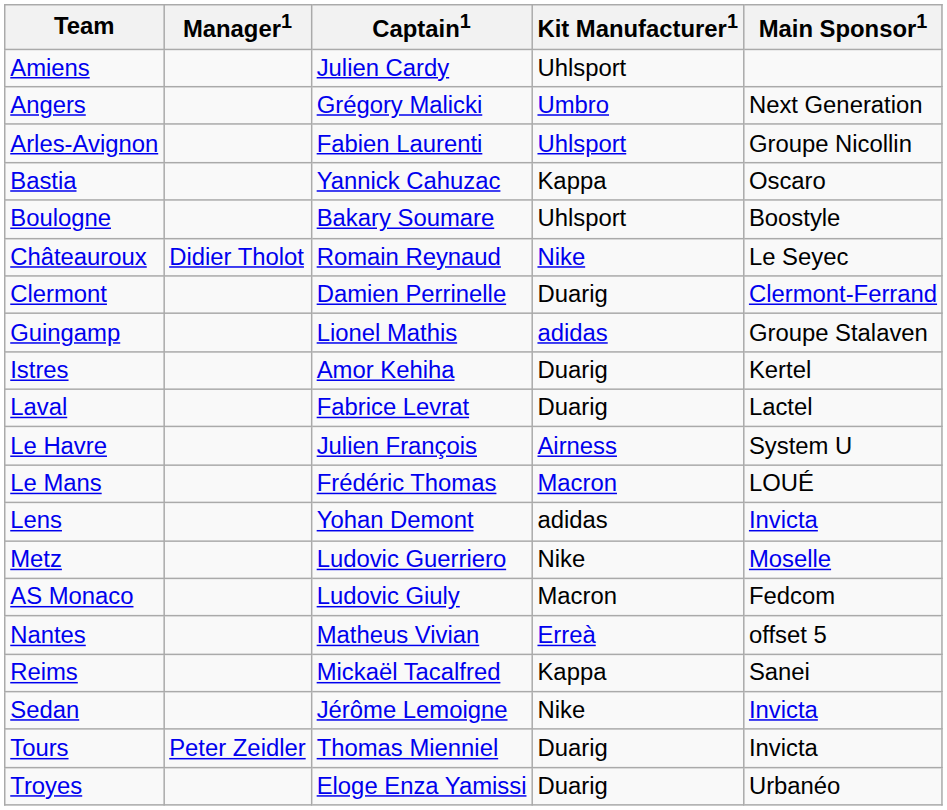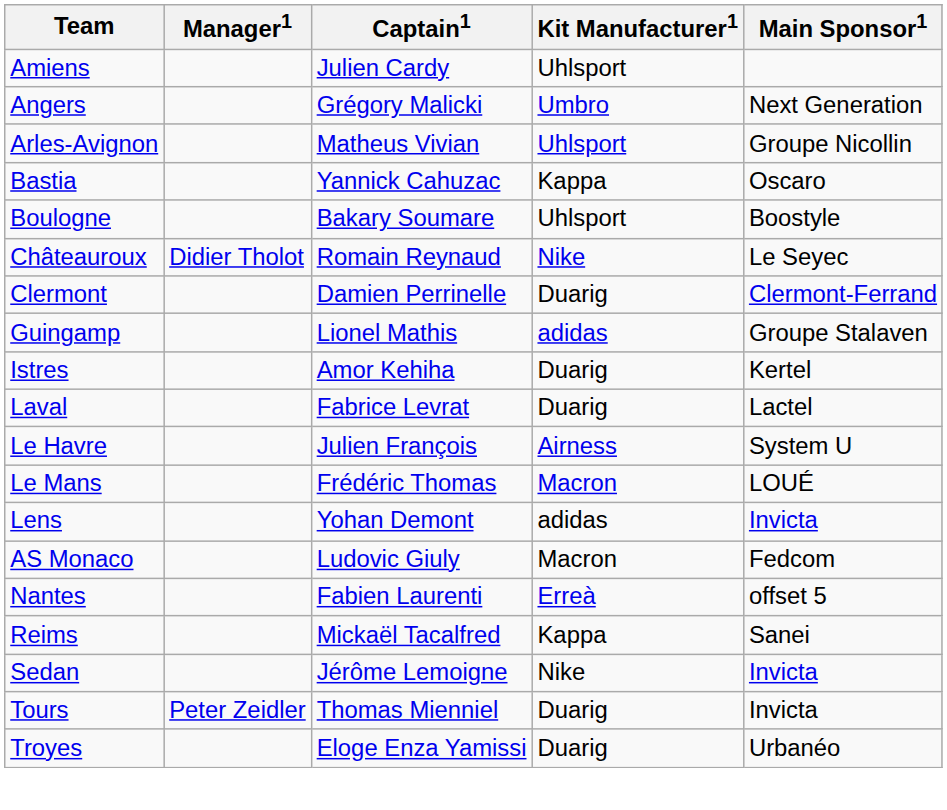 <table class="wikitable sortable" style="text-align: left;">
 <tr>
 <th>Team</th>
 <th>Manager<sup>1</sup></th>
 <th>Captain<sup>1</sup></th>
 <th>Kit Manufacturer<sup>1</sup></th>
 <th>Main Sponsor<sup>1</sup></th>
 </tr>
 <tr>
 <td><a href='#'>Amiens</a></td>
 <td> </td>
 <td> <a href='#'>Julien Cardy</a></td>
 <td>Uhlsport</td>
 <td></td>
 </tr>
 <tr>
 <td><a href='#'>Angers</a></td>
 <td> </td>
 <td> <a href='#'>Grégory Malicki</a></td>
 <td><a href='#'>Umbro</a></td>
 <td>Next Generation</td>
 </tr>
 <tr>
 <td><a href='#'>Arles-Avignon</a></td>
 <td> </td>
-<td> <a href='#'>Fabien Laurenti</a></td>
+<td> <a href='#'>Matheus Vivian</a></td>
 <td><a href='#'>Uhlsport</a></td>
 <td>Groupe Nicollin</td>
 </tr>
 <tr>
 <td><a href='#'>Bastia</a></td>
 <td> </td>
 <td> <a href='#'>Yannick Cahuzac</a></td>
 <td>Kappa</td>
 <td>Oscaro</td>
 </tr>
 <tr>
 <td><a href='#'>Boulogne</a></td>
 <td> </td>
 <td> <a href='#'>Bakary Soumare</a></td>
 <td>Uhlsport</td>
 <td>Boostyle</td>
 </tr>
 <tr>
 <td><a href='#'>Châteauroux</a></td>
 <td> <a href='#'>Didier Tholot</a></td>
 <td> <a href='#'>Romain Reynaud</a></td>
 <td><a href='#'>Nike</a></td>
 <td>Le Seyec</td>
 </tr>
 <tr>
 <td><a href='#'>Clermont</a></td>
 <td> </td>
 <td> <a href='#'>Damien Perrinelle</a></td>
 <td>Duarig</td>
 <td><a href='#'>Clermont-Ferrand</a></td>
 </tr>
 <tr>
 <td><a href='#'>Guingamp</a></td>
 <td> </td>
 <td> <a href='#'>Lionel Mathis</a></td>
 <td><a href='#'>adidas</a></td>
 <td>Groupe Stalaven</td>
 </tr>
 <tr>
 <td><a href='#'>Istres</a></td>
 <td> </td>
 <td> <a href='#'>Amor Kehiha</a></td>
 <td>Duarig</td>
 <td>Kertel</td>
 </tr>
 <tr>
 <td><a href='#'>Laval</a></td>
 <td> </td>
 <td> <a href='#'>Fabrice Levrat</a></td>
 <td>Duarig</td>
 <td>Lactel</td>
 </tr>
 <tr>
 <td><a href='#'>Le Havre</a></td>
 <td> </td>
 <td> <a href='#'>Julien François</a></td>
 <td><a href='#'>Airness</a></td>
 <td>System U</td>
 </tr>
 <tr>
 <td><a href='#'>Le Mans</a></td>
 <td> </td>
 <td> <a href='#'>Frédéric Thomas</a></td>
 <td><a href='#'>Macron</a></td>
 <td>LOUÉ</td>
 </tr>
 <tr>
 <td><a href='#'>Lens</a></td>
 <td> </td>
 <td> <a href='#'>Yohan Demont</a></td>
 <td>adidas</td>
 <td><a href='#'>Invicta</a></td>
 </tr>
 <tr>
-<td><a href='#'>Metz</a></td>
-<td> </td>
-<td> <a href='#'>Ludovic Guerriero</a></td>
-<td>Nike</td>
-<td><a href='#'>Moselle</a></td>
-</tr>
-<tr>
 <td><a href='#'>AS Monaco</a></td>
 <td> </td>
 <td> <a href='#'>Ludovic Giuly</a></td>
 <td>Macron</td>
 <td>Fedcom</td>
 </tr>
 <tr>
 <td><a href='#'>Nantes</a></td>
 <td> </td>
-<td> <a href='#'>Matheus Vivian</a></td>
+<td> <a href='#'>Fabien Laurenti</a></td>
 <td><a href='#'>Erreà</a></td>
 <td>offset 5</td>
 </tr>
 <tr>
 <td><a href='#'>Reims</a></td>
 <td> </td>
 <td> <a href='#'>Mickaël Tacalfred</a></td>
 <td>Kappa</td>
 <td>Sanei</td>
 </tr>
 <tr>
 <td><a href='#'>Sedan</a></td>
 <td> </td>
 <td> <a href='#'>Jérôme Lemoigne</a></td>
 <td>Nike</td>
 <td><a href='#'>Invicta</a></td>
 </tr>
 <tr>
 <td><a href='#'>Tours</a></td>
 <td> <a href='#'>Peter Zeidler</a></td>
 <td> <a href='#'>Thomas Mienniel</a></td>
 <td>Duarig</td>
 <td>Invicta</td>
 </tr>
 <tr>
 <td><a href='#'>Troyes</a></td>
 <td> </td>
 <td> <a href='#'>Eloge Enza Yamissi</a></td>
 <td>Duarig</td>
 <td>Urbanéo</td>
 </tr>
 </table>
